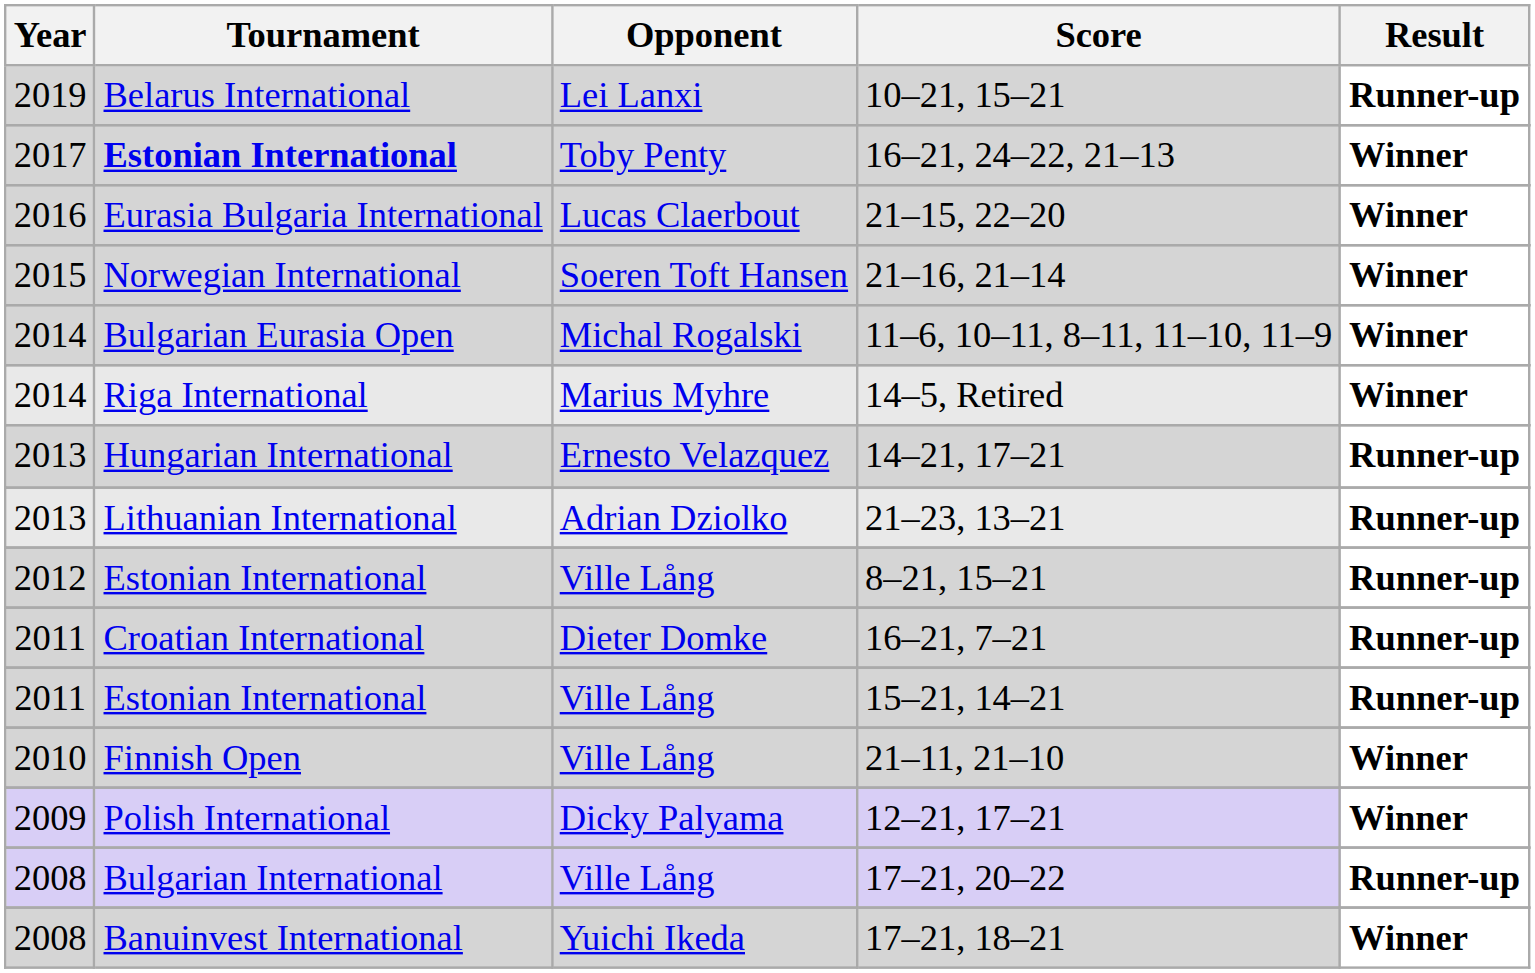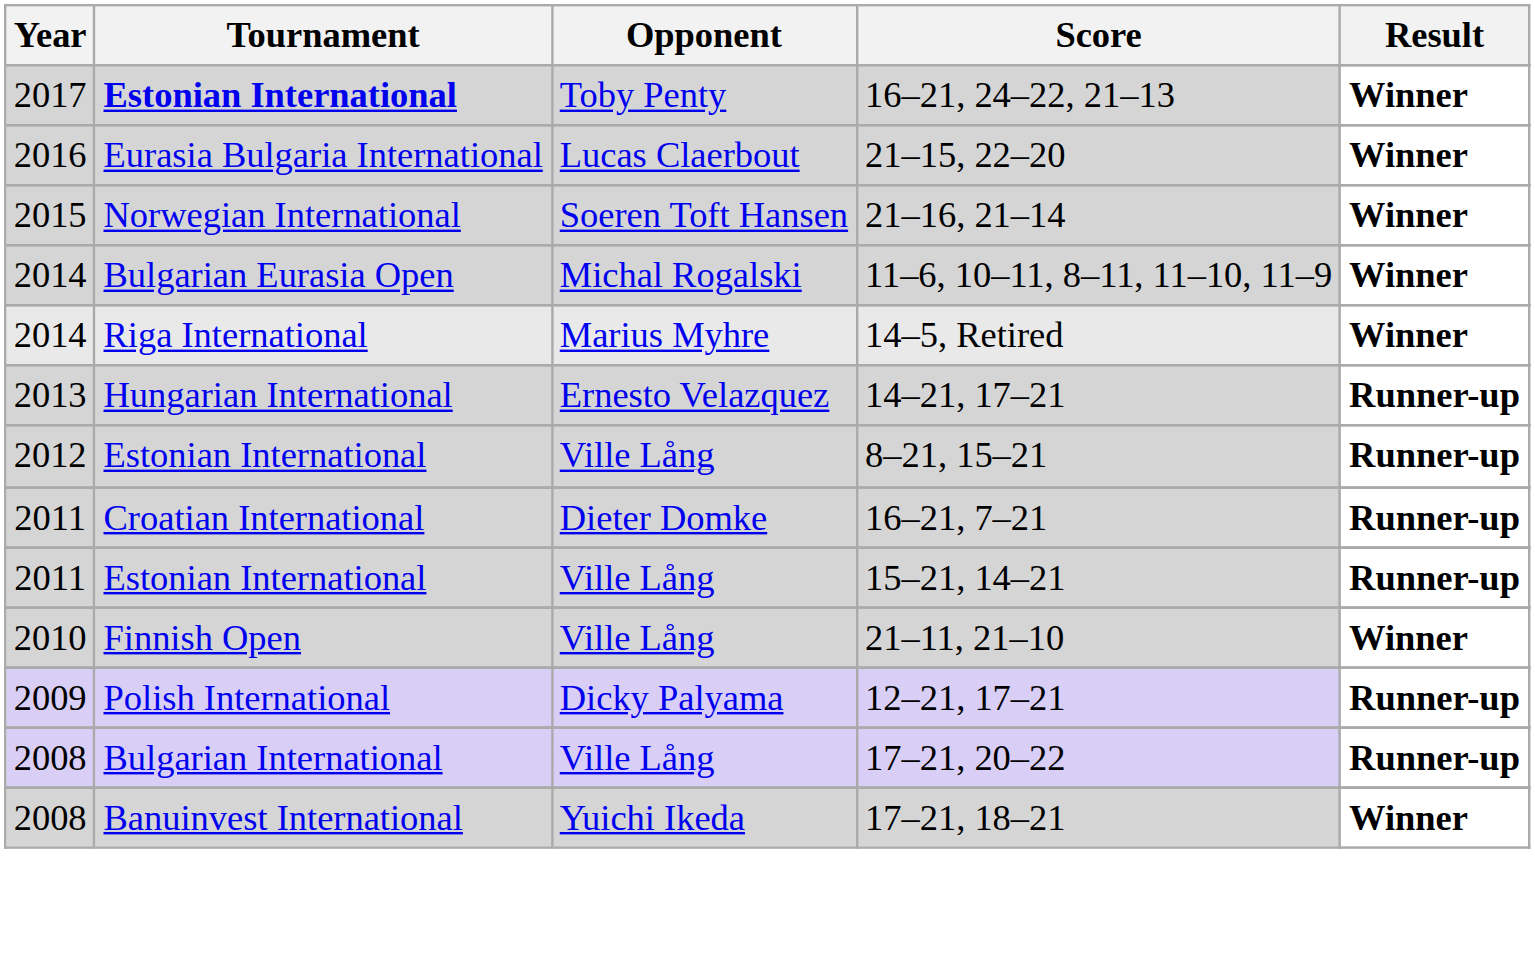 <table class="sortable wikitable" style="font-size: 95%;">
 <tr>
 <th>Year</th>
 <th>Tournament</th>
 <th>Opponent</th>
 <th>Score</th>
 <th>Result</th>
-</tr>
-<tr style="background:#D5D5D5">
-<td align="center">2019</td>
-<td align="left"><a href='#'>Belarus International</a></td>
-<td align="left"> <a href='#'>Lei Lanxi</a></td>
-<td align="left">10–21, 15–21</td>
-<td style="text-align:left; background:white"> <strong>Runner-up</strong></td>
 </tr>
 <tr>
 </tr>
 <tr style="background:#D5D5D5">
 <td align="center">2017</td>
 <td align="left"><strong><a href='#'>Estonian International</a></strong></td>
 <td align="left"> <a href='#'>Toby Penty</a></td>
 <td align="left">16–21, 24–22, 21–13</td>
 <td style="text-align:left; background:white"> <strong>Winner</strong></td>
 </tr>
 <tr>
 </tr>
 <tr style="background:#D5D5D5">
 <td align="center">2016</td>
 <td align="left"><a href='#'>Eurasia Bulgaria International</a></td>
 <td align="left"> <a href='#'>Lucas Claerbout</a></td>
 <td align="left">21–15, 22–20</td>
 <td style="text-align:left; background:white"> <strong>Winner</strong></td>
 </tr>
 <tr>
 </tr>
 <tr style="background:#D5D5D5">
 <td align="center">2015</td>
 <td align="left"><a href='#'>Norwegian International</a></td>
 <td align="left"> <a href='#'>Soeren Toft Hansen</a></td>
 <td align="left">21–16, 21–14</td>
 <td style="text-align:left; background:white"> <strong>Winner</strong></td>
 </tr>
 <tr>
 </tr>
 <tr style="background:#D5D5D5">
 <td align="center">2014</td>
 <td align="left"><a href='#'>Bulgarian Eurasia Open</a></td>
 <td align="left"> <a href='#'>Michal Rogalski</a></td>
 <td align="left">11–6, 10–11, 8–11, 11–10, 11–9</td>
 <td style="text-align:left; background:white"> <strong>Winner</strong></td>
 </tr>
 <tr>
 </tr>
 <tr style="background:#E9E9E9">
 <td align="center">2014</td>
 <td align="left"><a href='#'>Riga International</a></td>
 <td align="left"> <a href='#'>Marius Myhre</a></td>
 <td align="left">14–5, Retired</td>
 <td style="text-align:left; background:white"> <strong>Winner</strong></td>
 </tr>
 <tr>
 </tr>
 <tr style="background:#D5D5D5">
 <td align="center">2013</td>
 <td align="left"><a href='#'>Hungarian International</a></td>
 <td align="left"> <a href='#'>Ernesto Velazquez</a></td>
 <td align="left">14–21, 17–21</td>
 <td style="text-align:left; background:white"> <strong>Runner-up</strong></td>
 </tr>
 <tr>
 </tr>
-<tr style="background:#E9E9E9">
-<td align="center">2013</td>
-<td align="left"><a href='#'>Lithuanian International</a></td>
-<td align="left"> <a href='#'>Adrian Dziolko</a></td>
-<td align="left">21–23, 13–21</td>
-<td style="text-align:left; background:white"> <strong>Runner-up</strong></td>
-</tr>
 <tr>
 </tr>
 <tr style="background:#D5D5D5">
 <td align="center">2012</td>
 <td align="left"><a href='#'>Estonian International</a></td>
 <td align="left"> <a href='#'>Ville Lång</a></td>
 <td align="left">8–21, 15–21</td>
 <td style="text-align:left; background:white"> <strong>Runner-up</strong></td>
 </tr>
 <tr>
 </tr>
 <tr style="background:#D5D5D5">
 <td align="center">2011</td>
 <td align="left"><a href='#'>Croatian International</a></td>
 <td align="left"> <a href='#'>Dieter Domke</a></td>
 <td align="left">16–21, 7–21</td>
 <td style="text-align:left; background:white"> <strong>Runner-up</strong></td>
 </tr>
 <tr>
 </tr>
 <tr style="background:#D5D5D5">
 <td align="center">2011</td>
 <td align="left"><a href='#'>Estonian International</a></td>
 <td align="left"> <a href='#'>Ville Lång</a></td>
 <td align="left">15–21, 14–21</td>
 <td style="text-align:left; background:white"> <strong>Runner-up</strong></td>
 </tr>
 <tr>
 </tr>
 <tr style="background:#D5D5D5">
 <td align="center">2010</td>
 <td align="left"><a href='#'>Finnish Open</a></td>
 <td align="left"> <a href='#'>Ville Lång</a></td>
 <td align="left">21–11, 21–10</td>
 <td style="text-align:left; background:white"> <strong>Winner</strong></td>
 </tr>
 <tr>
 </tr>
 <tr style="background:#D8CEF6">
 <td align="center">2009</td>
 <td align="left"><a href='#'>Polish International</a></td>
 <td align="left"> <a href='#'>Dicky Palyama</a></td>
 <td align="left">12–21, 17–21</td>
-<td style="text-align:left; background:white"> <strong>Winner</strong></td>
+<td style="text-align:left; background:white"> <strong>Runner-up</strong></td>
 </tr>
 <tr>
 </tr>
 <tr style="background:#D8CEF6">
 <td align="center">2008</td>
 <td align="left"><a href='#'>Bulgarian International</a></td>
 <td align="left"> <a href='#'>Ville Lång</a></td>
 <td align="left">17–21, 20–22</td>
 <td style="text-align:left; background:white"> <strong>Runner-up</strong></td>
 </tr>
 <tr>
 </tr>
 <tr style="background:#D5D5D5">
 <td align="center">2008</td>
 <td align="left"><a href='#'>Banuinvest International</a></td>
 <td align="left"> <a href='#'>Yuichi Ikeda</a></td>
 <td align="left">17–21, 18–21</td>
 <td style="text-align:left; background:white"> <strong>Winner</strong></td>
 </tr>
 </table>
